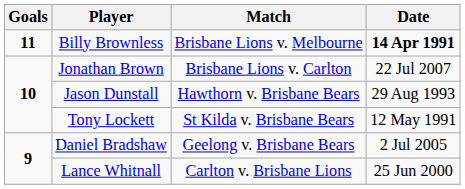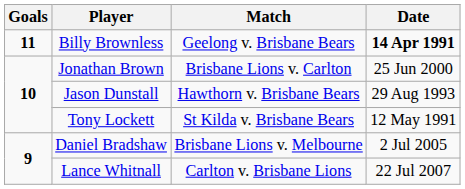 <table class="wikitable" style="text-align: center;">
 <tr>
 <th>Goals</th>
 <th>Player</th>
 <th>Match</th>
 <th>Date</th>
 </tr>
 <tr>
 <td><strong>11</strong></td>
 <td><a href='#'>Billy Brownless</a></td>
-<td><a href='#'>Brisbane Lions</a> v. <a href='#'>Melbourne</a></td>
+<td><a href='#'>Geelong</a> v. <a href='#'>Brisbane Bears</a></td>
 <td><strong>14 Apr 1991</strong></td>
 </tr>
 <tr>
 <td rowspan="3"><strong>10</strong></td>
 <td><a href='#'>Jonathan Brown</a></td>
 <td><a href='#'>Brisbane Lions</a> v. <a href='#'>Carlton</a></td>
-<td>22 Jul 2007</td>
+<td>25 Jun 2000</td>
 </tr>
 <tr>
 <td><a href='#'>Jason Dunstall</a></td>
 <td><a href='#'>Hawthorn</a> v. <a href='#'>Brisbane Bears</a></td>
 <td>29 Aug 1993</td>
 </tr>
 <tr>
 <td><a href='#'>Tony Lockett</a></td>
 <td><a href='#'>St Kilda</a> v. <a href='#'>Brisbane Bears</a></td>
 <td>12 May 1991</td>
 </tr>
 <tr>
 <td rowspan="2"><strong>9</strong></td>
 <td><a href='#'>Daniel Bradshaw</a></td>
-<td><a href='#'>Geelong</a> v. <a href='#'>Brisbane Bears</a></td>
+<td><a href='#'>Brisbane Lions</a> v. <a href='#'>Melbourne</a></td>
 <td>2 Jul 2005</td>
 </tr>
 <tr>
 <td><a href='#'>Lance Whitnall</a></td>
 <td><a href='#'>Carlton</a> v. <a href='#'>Brisbane Lions</a></td>
-<td>25 Jun 2000</td>
+<td>22 Jul 2007</td>
 </tr>
 </table>
